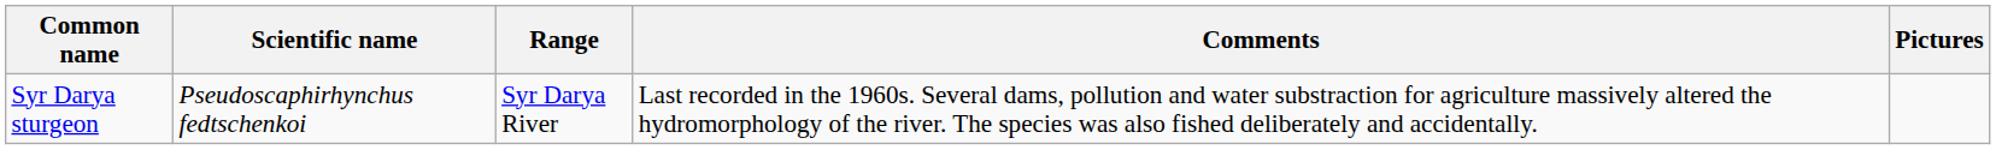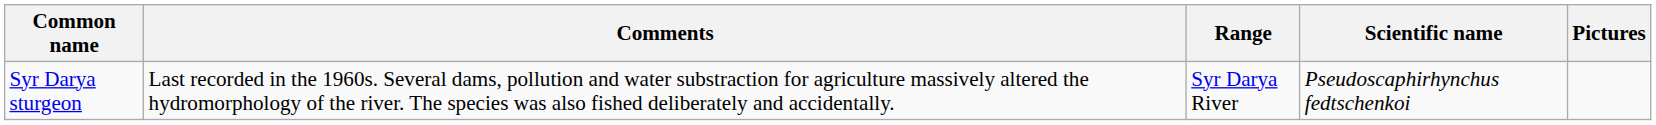 <table class="wikitable">
 <tr>
 <th>Common name</th>
+<th class="unsortable">Comments</th>
+<th>Range</th>
 <th>Scientific name</th>
-<th>Range</th>
-<th class="unsortable">Comments</th>
 <th class="unsortable">Pictures</th>
 </tr>
 <tr>
 <td><a href='#'>Syr Darya sturgeon</a></td>
+<td>Last recorded in the 1960s. Several dams, pollution and water substraction for agriculture massively altered the hydromorphology of the river. The species was also fished deliberately and accidentally.</td>
+<td><a href='#'>Syr Darya</a> River</td>
 <td><em>Pseudoscaphirhynchus fedtschenkoi</em></td>
-<td><a href='#'>Syr Darya</a> River</td>
-<td>Last recorded in the 1960s. Several dams, pollution and water substraction for agriculture massively altered the hydromorphology of the river. The species was also fished deliberately and accidentally.</td>
 <td></td>
 </tr>
 </table>
